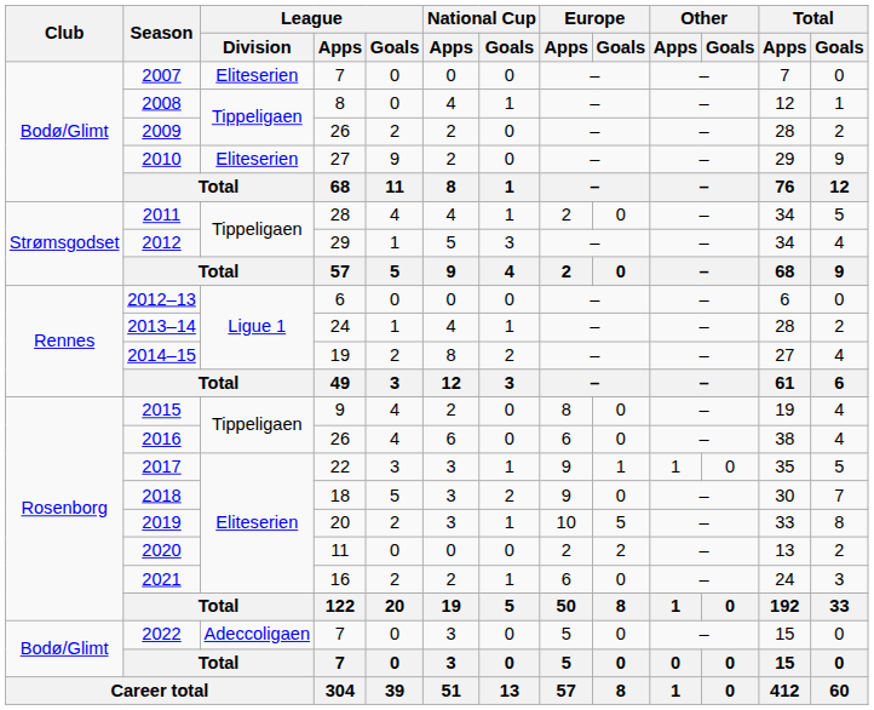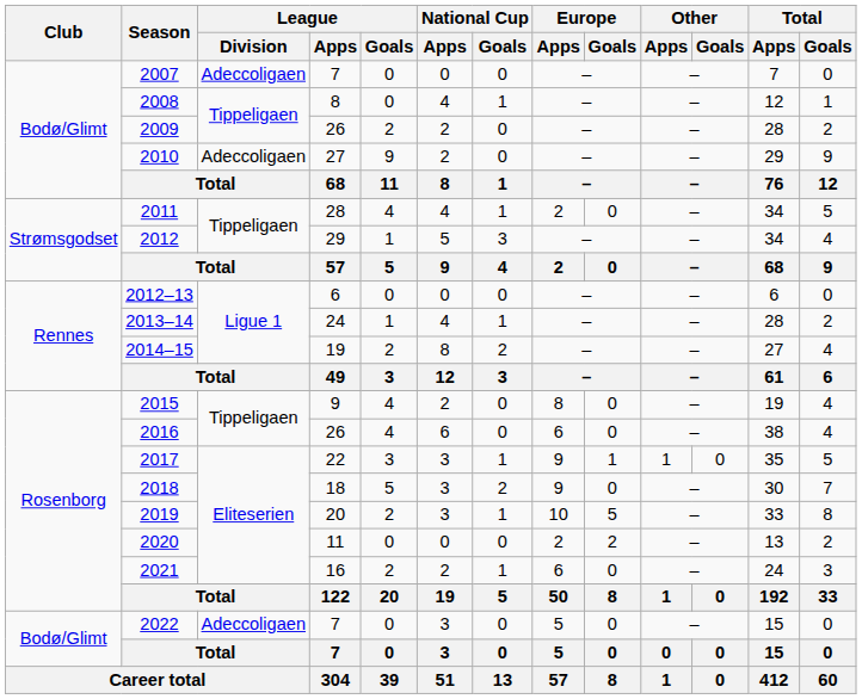 <table class="wikitable" style="text-align: center;">
 <tr>
 <th rowspan="2">Club</th>
 <th rowspan="2">Season</th>
 <th colspan="3">League</th>
 <th colspan="2">National Cup</th>
 <th colspan="2">Europe</th>
 <th colspan="2">Other</th>
 <th colspan="2">Total</th>
 </tr>
 <tr>
 <th>Division</th>
 <th>Apps</th>
 <th>Goals</th>
 <th>Apps</th>
 <th>Goals</th>
 <th>Apps</th>
 <th>Goals</th>
 <th>Apps</th>
 <th>Goals</th>
 <th>Apps</th>
 <th>Goals</th>
 </tr>
 <tr>
 <td rowspan="5"><a href='#'>Bodø/Glimt</a></td>
 <td><a href='#'>2007</a></td>
-<td rowspan="1"><a href='#'>Eliteserien</a></td>
+<td rowspan="1"><a href='#'>Adeccoligaen</a></td>
 <td>7</td>
 <td>0</td>
 <td>0</td>
 <td>0</td>
 <td colspan="2">–</td>
 <td colspan="2">–</td>
 <td>7</td>
 <td>0</td>
 </tr>
 <tr>
 <td><a href='#'>2008</a></td>
 <td rowspan="2"><a href='#'>Tippeligaen</a></td>
 <td>8</td>
 <td>0</td>
 <td>4</td>
 <td>1</td>
 <td colspan="2">–</td>
 <td colspan="2">–</td>
 <td>12</td>
 <td>1</td>
 </tr>
 <tr>
 <td><a href='#'>2009</a></td>
 <td>26</td>
 <td>2</td>
 <td>2</td>
 <td>0</td>
 <td colspan="2">–</td>
 <td colspan="2">–</td>
 <td>28</td>
 <td>2</td>
 </tr>
 <tr>
 <td><a href='#'>2010</a></td>
-<td rowspan="1"><a href='#'>Eliteserien</a></td>
+<td rowspan="1">Adeccoligaen</td>
 <td>27</td>
 <td>9</td>
 <td>2</td>
 <td>0</td>
 <td colspan="2">–</td>
 <td colspan="2">–</td>
 <td>29</td>
 <td>9</td>
 </tr>
 <tr>
 <th colspan="2">Total</th>
 <th>68</th>
 <th>11</th>
 <th>8</th>
 <th>1</th>
 <th colspan="2">–</th>
 <th colspan="2">–</th>
 <th>76</th>
 <th>12</th>
 </tr>
 <tr>
 <td rowspan="3"><a href='#'>Strømsgodset</a></td>
 <td><a href='#'>2011</a></td>
 <td rowspan="2">Tippeligaen</td>
 <td>28</td>
 <td>4</td>
 <td>4</td>
 <td>1</td>
 <td>2</td>
 <td>0</td>
 <td colspan="2">–</td>
 <td>34</td>
 <td>5</td>
 </tr>
 <tr>
 <td><a href='#'>2012</a></td>
 <td>29</td>
 <td>1</td>
 <td>5</td>
 <td>3</td>
 <td colspan="2">–</td>
 <td colspan="2">–</td>
 <td>34</td>
 <td>4</td>
 </tr>
 <tr>
 <th colspan="2">Total</th>
 <th>57</th>
 <th>5</th>
 <th>9</th>
 <th>4</th>
 <th>2</th>
 <th>0</th>
 <th colspan="2">–</th>
 <th>68</th>
 <th>9</th>
 </tr>
 <tr>
 <td rowspan="4"><a href='#'>Rennes</a></td>
 <td><a href='#'>2012–13</a></td>
 <td rowspan="3"><a href='#'>Ligue 1</a></td>
 <td>6</td>
 <td>0</td>
 <td>0</td>
 <td>0</td>
 <td colspan="2">–</td>
 <td colspan="2">–</td>
 <td>6</td>
 <td>0</td>
 </tr>
 <tr>
 <td><a href='#'>2013–14</a></td>
 <td>24</td>
 <td>1</td>
 <td>4</td>
 <td>1</td>
 <td colspan="2">–</td>
 <td colspan="2">–</td>
 <td>28</td>
 <td>2</td>
 </tr>
 <tr>
 <td><a href='#'>2014–15</a></td>
 <td>19</td>
 <td>2</td>
 <td>8</td>
 <td>2</td>
 <td colspan="2">–</td>
 <td colspan="2">–</td>
 <td>27</td>
 <td>4</td>
 </tr>
 <tr>
 <th colspan="2">Total</th>
 <th>49</th>
 <th>3</th>
 <th>12</th>
 <th>3</th>
 <th colspan="2">–</th>
 <th colspan="2">–</th>
 <th>61</th>
 <th>6</th>
 </tr>
 <tr>
 <td rowspan="8"><a href='#'>Rosenborg</a></td>
 <td><a href='#'>2015</a></td>
 <td rowspan="2">Tippeligaen</td>
 <td>9</td>
 <td>4</td>
 <td>2</td>
 <td>0</td>
 <td>8</td>
 <td>0</td>
 <td colspan="2">–</td>
 <td>19</td>
 <td>4</td>
 </tr>
 <tr>
 <td><a href='#'>2016</a></td>
 <td>26</td>
 <td>4</td>
 <td>6</td>
 <td>0</td>
 <td>6</td>
 <td>0</td>
 <td colspan="2">–</td>
 <td>38</td>
 <td>4</td>
 </tr>
 <tr>
 <td><a href='#'>2017</a></td>
 <td rowspan="5"><a href='#'>Eliteserien</a></td>
 <td>22</td>
 <td>3</td>
 <td>3</td>
 <td>1</td>
 <td>9</td>
 <td>1</td>
 <td>1</td>
 <td>0</td>
 <td>35</td>
 <td>5</td>
 </tr>
 <tr>
 <td><a href='#'>2018</a></td>
 <td>18</td>
 <td>5</td>
 <td>3</td>
 <td>2</td>
 <td>9</td>
 <td>0</td>
 <td colspan="2">–</td>
 <td>30</td>
 <td>7</td>
 </tr>
 <tr>
 <td><a href='#'>2019</a></td>
 <td>20</td>
 <td>2</td>
 <td>3</td>
 <td>1</td>
 <td>10</td>
 <td>5</td>
 <td colspan="2">–</td>
 <td>33</td>
 <td>8</td>
 </tr>
 <tr>
 <td><a href='#'>2020</a></td>
 <td>11</td>
 <td>0</td>
 <td>0</td>
 <td>0</td>
 <td>2</td>
 <td>2</td>
 <td colspan="2">–</td>
 <td>13</td>
 <td>2</td>
 </tr>
 <tr>
 <td><a href='#'>2021</a></td>
 <td>16</td>
 <td>2</td>
 <td>2</td>
 <td>1</td>
 <td>6</td>
 <td>0</td>
 <td colspan="2">–</td>
 <td>24</td>
 <td>3</td>
 </tr>
 <tr>
 <th colspan="2">Total</th>
 <th>122</th>
 <th>20</th>
 <th>19</th>
 <th>5</th>
 <th>50</th>
 <th>8</th>
 <th>1</th>
 <th>0</th>
 <th>192</th>
 <th>33</th>
 </tr>
 <tr>
 <td rowspan="2"><a href='#'>Bodø/Glimt</a></td>
 <td><a href='#'>2022</a></td>
 <td rowspan="1"><a href='#'>Adeccoligaen</a></td>
 <td>7</td>
 <td>0</td>
 <td>3</td>
 <td>0</td>
 <td>5</td>
 <td>0</td>
 <td colspan="2">–</td>
 <td>15</td>
 <td>0</td>
 </tr>
 <tr>
 <th colspan="2">Total</th>
 <th>7</th>
 <th>0</th>
 <th>3</th>
 <th>0</th>
 <th>5</th>
 <th>0</th>
 <th>0</th>
 <th>0</th>
 <th>15</th>
 <th>0</th>
 </tr>
 <tr>
 <th colspan="3">Career total</th>
 <th>304</th>
 <th>39</th>
 <th>51</th>
 <th>13</th>
 <th>57</th>
 <th>8</th>
 <th>1</th>
 <th>0</th>
 <th>412</th>
 <th>60</th>
 </tr>
 </table>
